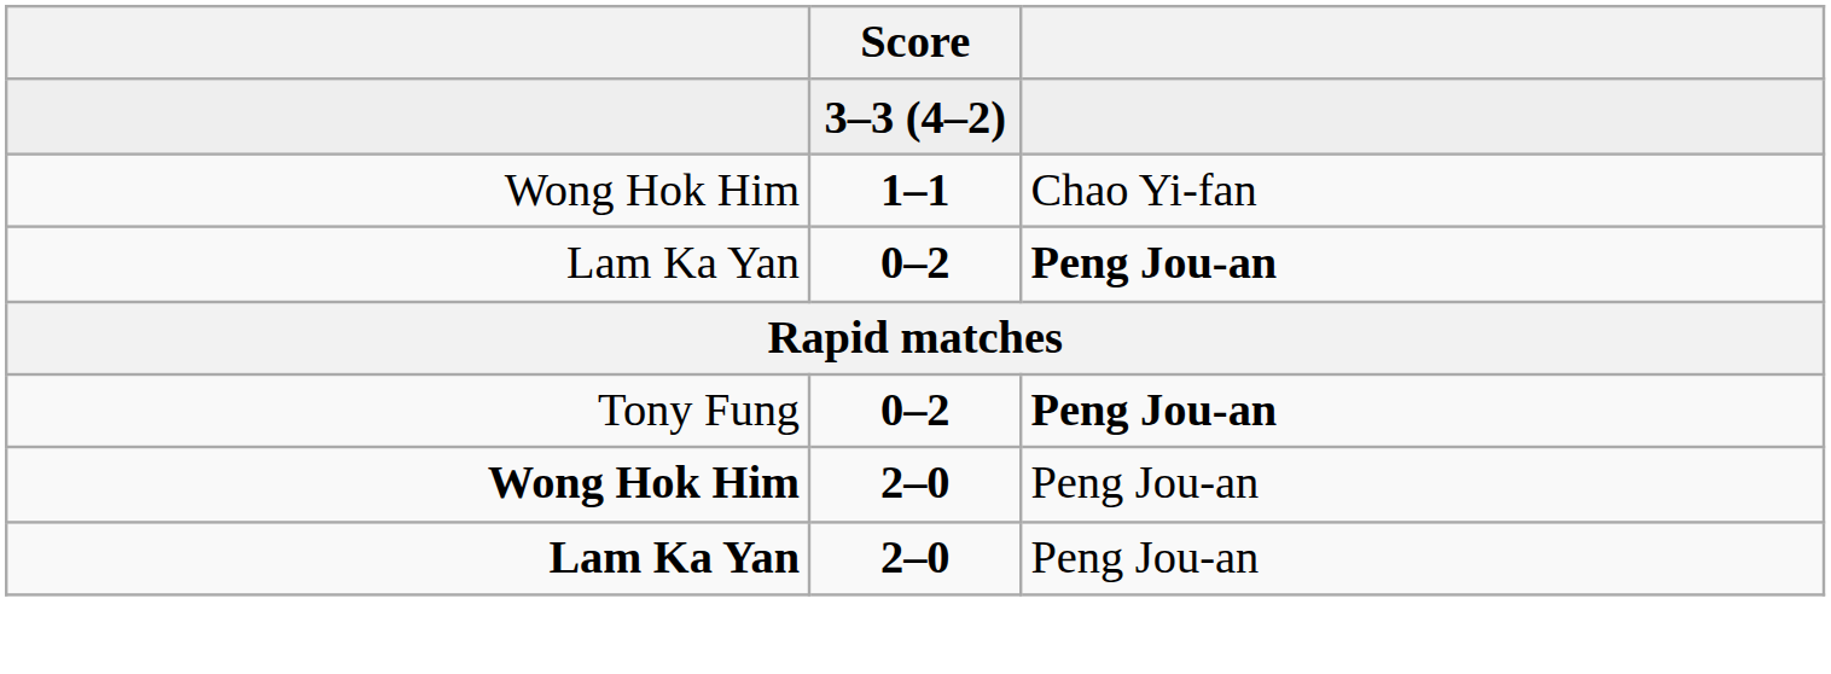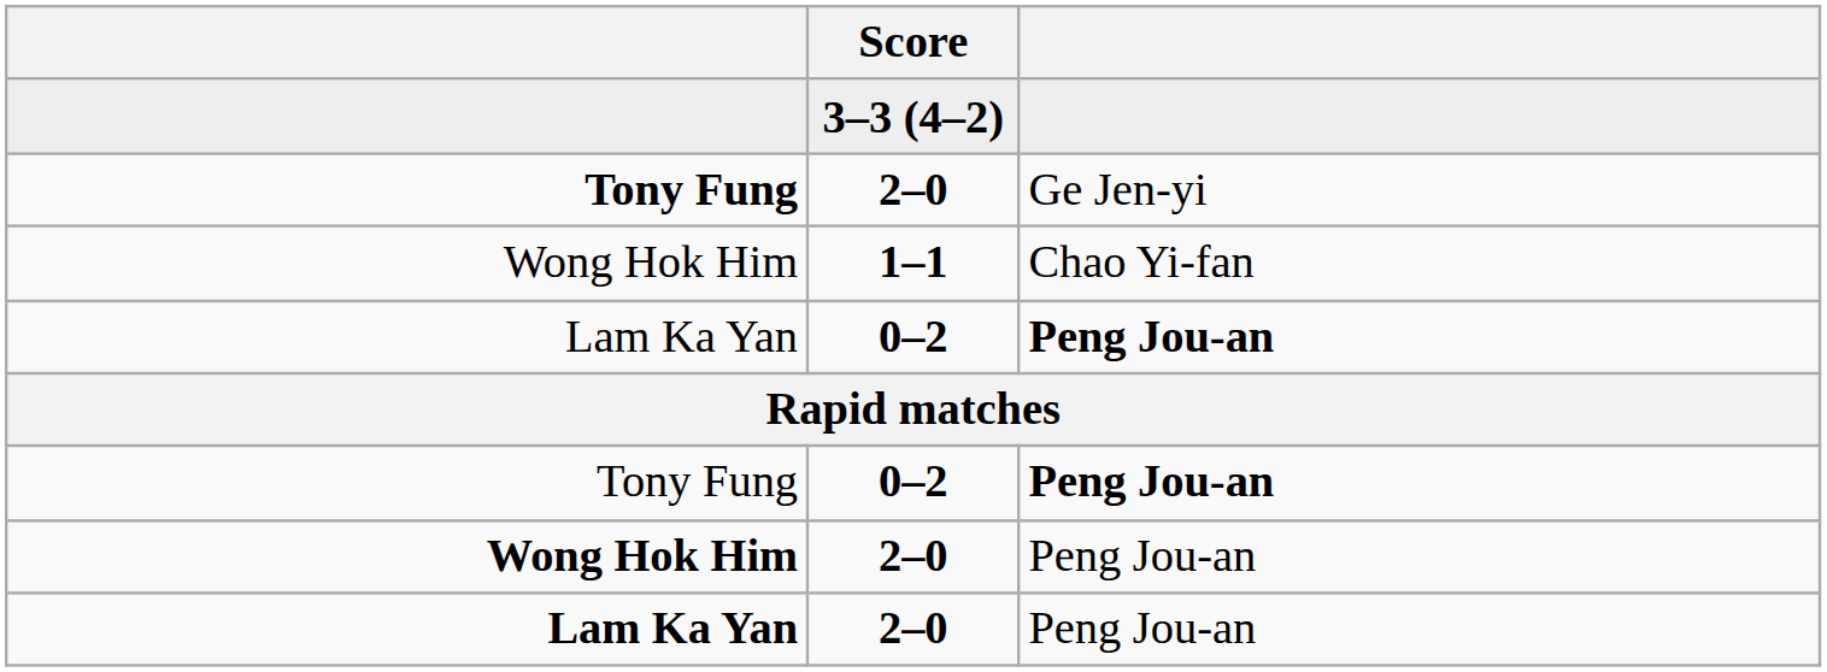 <table class="wikitable" style="text-align: center;">
 <tr>
 <th align="right" width="270"></th>
 <th width="65">Score</th>
 <th align="left" width="270"></th>
 </tr>
 <tr style="background:#eeeeee;">
 <td align=right><strong></strong></td>
 <td align=center><strong>3–3 (4–2)</strong></td>
 <td align=left></td>
+</tr>
+<tr>
+<td align=right><strong>Tony Fung</strong></td>
+<td align=center><strong>2–0</strong></td>
+<td align=left>Ge Jen-yi</td>
 </tr>
 <tr>
 <td align=right>Wong Hok Him</td>
 <td align=center><strong>1–1</strong></td>
 <td align=left>Chao Yi-fan</td>
 </tr>
 <tr>
 <td align=right>Lam Ka Yan</td>
 <td align=center><strong>0–2</strong></td>
 <td align=left><strong>Peng Jou-an</strong></td>
 </tr>
 <tr>
 <th colspan=3>Rapid matches</th>
 </tr>
 <tr>
 <td align=right>Tony Fung</td>
 <td align=center><strong>0–2</strong></td>
 <td align=left><strong>Peng Jou-an</strong></td>
 </tr>
 <tr>
 <td align=right><strong>Wong Hok Him</strong></td>
 <td align=center><strong>2–0</strong></td>
 <td align=left>Peng Jou-an</td>
 </tr>
 <tr>
 <td align=right><strong>Lam Ka Yan</strong></td>
 <td align=center><strong>2–0</strong></td>
 <td align=left>Peng Jou-an</td>
 </tr>
 </table>
